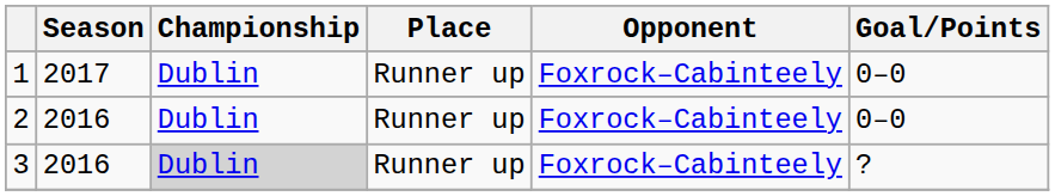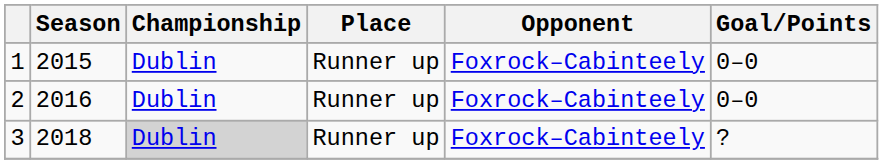 <table class="wikitable collapsible">
 <tr>
 <th></th>
 <th>Season</th>
 <th>Championship</th>
 <th>Place</th>
 <th>Opponent</th>
 <th>Goal/Points</th>
 </tr>
 <tr>
 <td>1</td>
-<td>2017</td>
+<td>2015</td>
 <td><a href='#'>Dublin</a></td>
 <td>Runner up</td>
 <td><a href='#'>Foxrock–Cabinteely</a></td>
 <td>0–0</td>
 </tr>
 <tr>
 <td>2</td>
 <td>2016</td>
 <td><a href='#'>Dublin</a></td>
 <td>Runner up</td>
 <td><a href='#'>Foxrock–Cabinteely</a></td>
 <td>0–0</td>
 </tr>
 <tr>
 <td>3</td>
-<td>2016</td>
+<td>2018</td>
 <td style="background: lightgrey;"><a href='#'>Dublin</a></td>
 <td>Runner up</td>
 <td><a href='#'>Foxrock–Cabinteely</a></td>
 <td>?</td>
 </tr>
 <tr>
 </tr>
 </table>
